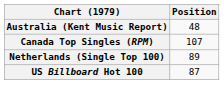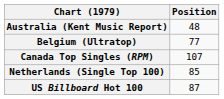 <table class="wikitable sortable plainrowheaders" style="text-align:center">
 <tr>
 <th>Chart (1979)</th>
 <th>Position</th>
 </tr>
 <tr>
 <th scope="row">Australia (Kent Music Report)</th>
 <td>48</td>
 </tr>
 <tr>
+<th scope="row">Belgium (Ultratop)</th>
+<td>77</td>
+</tr>
+<tr>
 <th scope="row">Canada Top Singles (<em>RPM</em>)</th>
 <td>107</td>
 </tr>
 <tr>
 <th scope="row">Netherlands (Single Top 100)</th>
-<td>89</td>
+<td>85</td>
 </tr>
 <tr>
 <th scope="row">US <em>Billboard</em> Hot 100</th>
 <td>87</td>
 </tr>
 </table>
